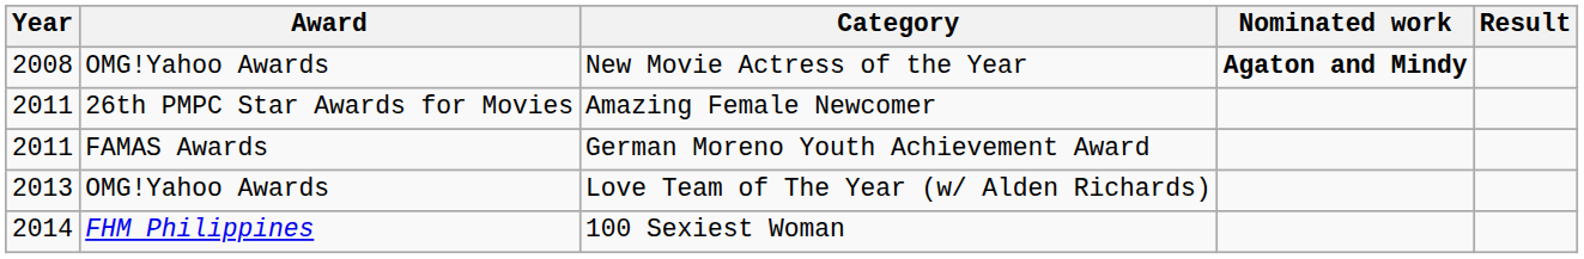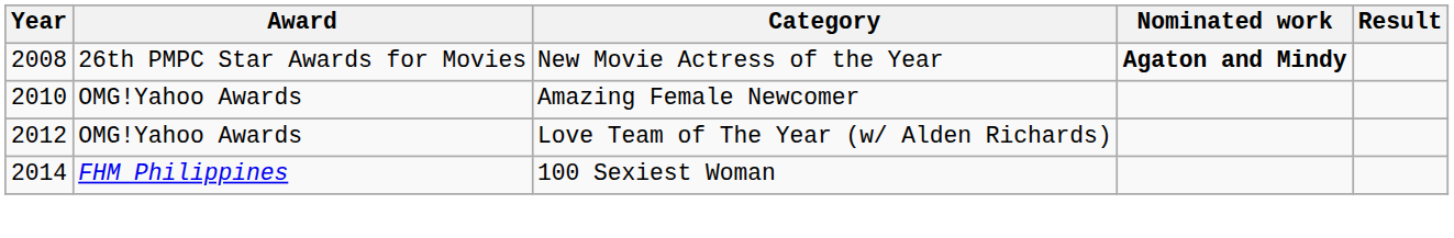 <table class="wikitable" style="font-size: 95%;">
 <tr>
 <th>Year</th>
 <th>Award</th>
 <th>Category</th>
 <th>Nominated work</th>
 <th>Result</th>
 </tr>
 <tr>
 <td>2008</td>
-<td>OMG!Yahoo Awards</td>
+<td>26th PMPC Star Awards for Movies</td>
 <td>New Movie Actress of the Year</td>
 <td><strong>Agaton and Mindy</strong></td>
 <td></td>
 </tr>
 <tr>
-<td>2011</td>
-<td>26th PMPC Star Awards for Movies</td>
+<td>2010</td>
+<td>OMG!Yahoo Awards</td>
 <td>Amazing Female Newcomer</td>
 <td></td>
 <td></td>
 </tr>
 <tr>
-<td>2011</td>
-<td>FAMAS Awards</td>
-<td>German Moreno Youth Achievement Award</td>
-<td></td>
-<td></td>
-</tr>
-<tr>
-<td>2013</td>
+<td>2012</td>
 <td>OMG!Yahoo Awards</td>
 <td>Love Team of The Year (w/ Alden Richards)</td>
 <td></td>
 <td></td>
 </tr>
 <tr>
 <td>2014</td>
 <td><em><a href='#'>FHM Philippines</a></em></td>
 <td>100 Sexiest Woman</td>
 <td></td>
 <td></td>
 </tr>
 </table>
